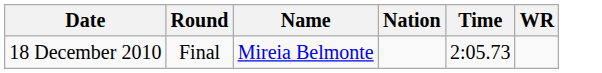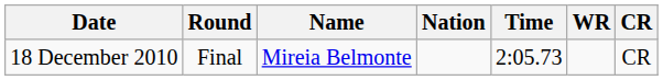 <table class="wikitable" style="text-align:center">
 <tr>
 <th>Date</th>
 <th>Round</th>
 <th>Name</th>
 <th>Nation</th>
 <th>Time</th>
 <th>WR</th>
+<th>CR</th>
 </tr>
 <tr>
 <td>18 December 2010</td>
 <td>Final</td>
 <td align="left"><a href='#'>Mireia Belmonte</a></td>
 <td align="left"></td>
 <td>2:05.73</td>
 <td></td>
+<td>CR</td>
 </tr>
 </table>
